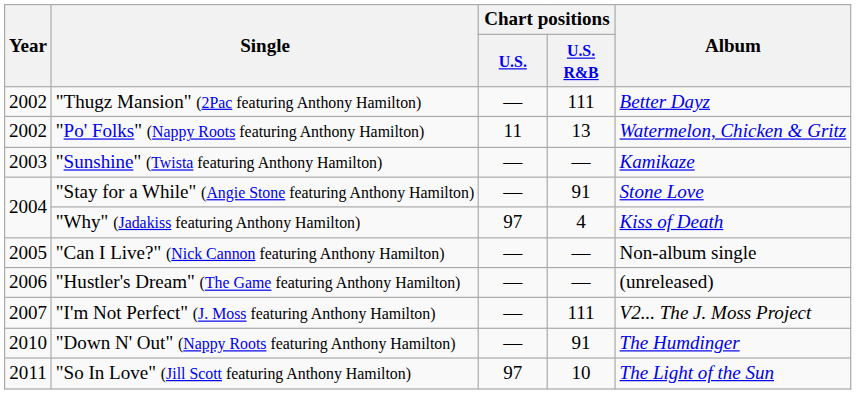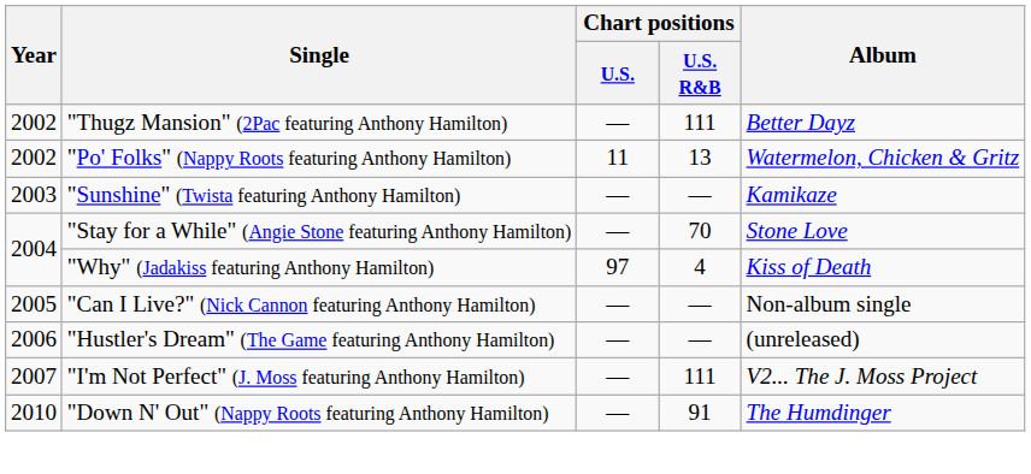 <table class="wikitable">
 <tr>
 <th style="text-align:center;" rowspan="2">Year</th>
 <th style="text-align:center;" rowspan="2">Single</th>
 <th style="text-align:center;" colspan="2">Chart positions</th>
 <th style="text-align:center;" rowspan="2">Album</th>
 </tr>
 <tr>
 <th width="50"><small><a href='#'>U.S.</a></small></th>
 <th width="50"><small><a href='#'>U.S. R&B</a></small></th>
 </tr>
 <tr>
 <td style="text-align:center;">2002</td>
 <td align="left">"Thugz Mansion" <small>(<a href='#'>2Pac</a> featuring Anthony Hamilton)</small></td>
 <td style="text-align:center;">—</td>
 <td style="text-align:center;">111</td>
 <td align="left"><em><a href='#'>Better Dayz</a></em></td>
 </tr>
 <tr>
 <td style="text-align:center;">2002</td>
 <td align="left">"<a href='#'>Po' Folks</a>" <small>(<a href='#'>Nappy Roots</a> featuring Anthony Hamilton)</small></td>
 <td style="text-align:center;">11</td>
 <td style="text-align:center;">13</td>
 <td align="left"><em><a href='#'>Watermelon, Chicken & Gritz</a></em></td>
 </tr>
 <tr>
 <td style="text-align:center;">2003</td>
 <td align="left">"<a href='#'>Sunshine</a>" <small>(<a href='#'>Twista</a> featuring Anthony Hamilton)</small></td>
 <td style="text-align:center;">—</td>
 <td style="text-align:center;">—</td>
 <td align="left"><em><a href='#'>Kamikaze</a></em></td>
 </tr>
 <tr>
 <td style="text-align:center;" rowspan="2">2004</td>
 <td align="left">"Stay for a While" <small>(<a href='#'>Angie Stone</a> featuring Anthony Hamilton)</small></td>
 <td style="text-align:center;">—</td>
-<td style="text-align:center;">91</td>
+<td style="text-align:center;">70</td>
 <td align="left"><em><a href='#'>Stone Love</a></em></td>
 </tr>
 <tr>
 <td align="left">"Why" <small>(<a href='#'>Jadakiss</a> featuring Anthony Hamilton)</small></td>
 <td style="text-align:center;">97</td>
 <td style="text-align:center;">4</td>
 <td align="left"><em><a href='#'>Kiss of Death</a></em></td>
 </tr>
 <tr>
 <td style="text-align:center;">2005</td>
 <td align="left">"Can I Live?" <small>(<a href='#'>Nick Cannon</a> featuring Anthony Hamilton)</small></td>
 <td style="text-align:center;">—</td>
 <td style="text-align:center;">—</td>
 <td align="left">Non-album single</td>
 </tr>
 <tr>
 <td style="text-align:center;">2006</td>
 <td align="left">"Hustler's Dream" <small>(<a href='#'>The Game</a> featuring Anthony Hamilton)</small></td>
 <td style="text-align:center;">—</td>
 <td style="text-align:center;">—</td>
 <td align="left">(unreleased)</td>
 </tr>
 <tr>
 <td style="text-align:center;">2007</td>
 <td align="left">"I'm Not Perfect" <small>(<a href='#'>J. Moss</a> featuring Anthony Hamilton)</small></td>
 <td style="text-align:center;">—</td>
 <td style="text-align:center;">111</td>
 <td align="left"><em>V2... The J. Moss Project</em></td>
 </tr>
 <tr>
 <td style="text-align:center;">2010</td>
 <td align="left">"Down N' Out" <small>(<a href='#'>Nappy Roots</a> featuring Anthony Hamilton)</small></td>
 <td style="text-align:center;">—</td>
 <td style="text-align:center;">91</td>
 <td align="left"><em><a href='#'>The Humdinger</a></em></td>
 </tr>
-<tr>
-<td style="text-align:center;">2011</td>
-<td align="left">"So In Love" <small>(<a href='#'>Jill Scott</a> featuring Anthony Hamilton)</small></td>
-<td style="text-align:center;">97</td>
-<td style="text-align:center;">10</td>
-<td align="left"><em><a href='#'>The Light of the Sun</a></em></td>
-</tr>
 </table>
